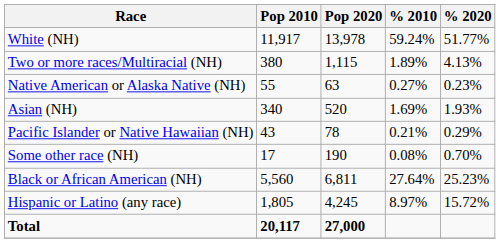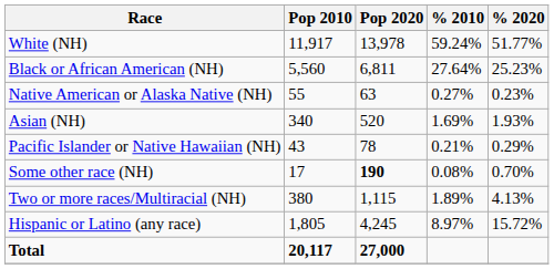 <table class="wikitable">
 <tr>
 <th>Race</th>
 <th>Pop 2010</th>
 <th>Pop 2020</th>
 <th>% 2010</th>
 <th>% 2020</th>
 </tr>
 <tr>
 <td><a href='#'>White</a> (NH)</td>
 <td>11,917</td>
 <td>13,978</td>
 <td>59.24%</td>
 <td>51.77%</td>
 </tr>
 <tr>
-<td><a href='#'>Two or more races/Multiracial</a> (NH)</td>
-<td>380</td>
-<td>1,115</td>
-<td>1.89%</td>
-<td>4.13%</td>
+<td><a href='#'>Black or African American</a> (NH)</td>
+<td>5,560</td>
+<td>6,811</td>
+<td>27.64%</td>
+<td>25.23%</td>
 </tr>
 <tr>
 <td><a href='#'>Native American</a> or <a href='#'>Alaska Native</a> (NH)</td>
 <td>55</td>
 <td>63</td>
 <td>0.27%</td>
 <td>0.23%</td>
 </tr>
 <tr>
 <td><a href='#'>Asian</a> (NH)</td>
 <td>340</td>
 <td>520</td>
 <td>1.69%</td>
 <td>1.93%</td>
 </tr>
 <tr>
 <td><a href='#'>Pacific Islander</a> or <a href='#'>Native Hawaiian</a> (NH)</td>
 <td>43</td>
 <td>78</td>
 <td>0.21%</td>
 <td>0.29%</td>
 </tr>
 <tr>
 <td><a href='#'>Some other race</a> (NH)</td>
 <td>17</td>
-<td>190</td>
+<td><strong>190</strong></td>
 <td>0.08%</td>
 <td>0.70%</td>
 </tr>
 <tr>
-<td><a href='#'>Black or African American</a> (NH)</td>
-<td>5,560</td>
-<td>6,811</td>
-<td>27.64%</td>
-<td>25.23%</td>
+<td><a href='#'>Two or more races/Multiracial</a> (NH)</td>
+<td>380</td>
+<td>1,115</td>
+<td>1.89%</td>
+<td>4.13%</td>
 </tr>
 <tr>
 <td><a href='#'>Hispanic or Latino</a> (any race)</td>
 <td>1,805</td>
 <td>4,245</td>
 <td>8.97%</td>
 <td>15.72%</td>
 </tr>
 <tr>
 <td><strong>Total</strong></td>
 <td><strong>20,117</strong></td>
 <td><strong>27,000</strong></td>
 <td></td>
 <td></td>
 </tr>
 <tr>
 </tr>
 </table>
